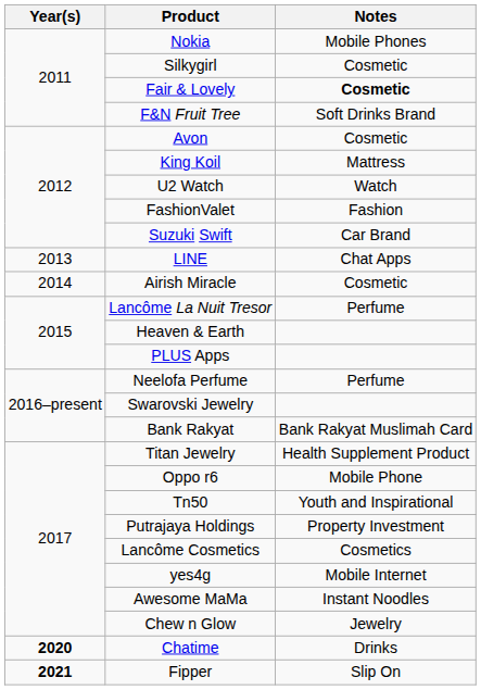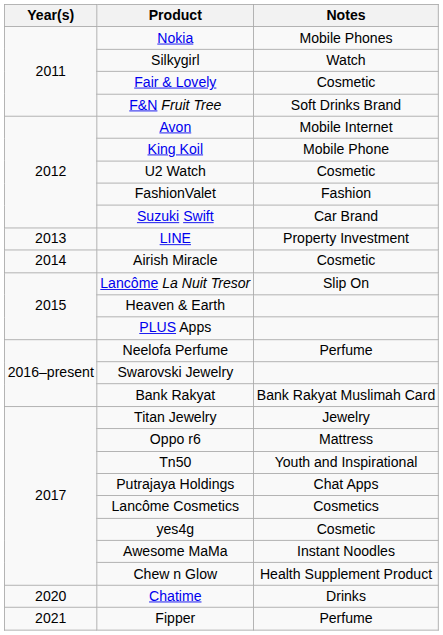 <table class="wikitable" style="text-align:center;">
 <tr>
 <th scope="col">Year(s)</th>
 <th scope="col">Product</th>
 <th scope="col">Notes</th>
 </tr>
 <tr>
 <td rowspan=4>2011</td>
 <td><a href='#'>Nokia</a></td>
 <td>Mobile Phones</td>
 </tr>
 <tr>
 <td>Silkygirl</td>
-<td>Cosmetic</td>
+<td>Watch</td>
 </tr>
 <tr>
 <td><a href='#'>Fair & Lovely</a></td>
-<td><strong>Cosmetic</strong></td>
+<td>Cosmetic</td>
 </tr>
 <tr>
 <td><a href='#'>F&N</a> <em>Fruit Tree</em></td>
 <td>Soft Drinks Brand</td>
 </tr>
 <tr>
 <td rowspan=5>2012</td>
 <td><a href='#'>Avon</a></td>
-<td>Cosmetic</td>
+<td>Mobile Internet</td>
 </tr>
 <tr>
 <td><a href='#'>King Koil</a></td>
-<td>Mattress</td>
+<td>Mobile Phone</td>
 </tr>
 <tr>
 <td>U2 Watch</td>
-<td>Watch</td>
+<td>Cosmetic</td>
 </tr>
 <tr>
 <td>FashionValet</td>
 <td>Fashion</td>
 </tr>
 <tr>
 <td><a href='#'>Suzuki</a> <a href='#'>Swift</a></td>
 <td>Car Brand</td>
 </tr>
 <tr>
 <td rowspan=1>2013</td>
 <td><a href='#'>LINE</a></td>
-<td>Chat Apps</td>
+<td>Property Investment</td>
 </tr>
 <tr>
 <td rowspan=1>2014</td>
 <td>Airish Miracle</td>
 <td>Cosmetic</td>
 </tr>
 <tr>
 <td rowspan=3>2015</td>
 <td><a href='#'>Lancôme</a> <em>La Nuit Tresor</em></td>
-<td>Perfume</td>
+<td>Slip On</td>
 </tr>
 <tr>
 <td>Heaven & Earth</td>
 <td></td>
 </tr>
 <tr>
 <td><a href='#'>PLUS</a> Apps</td>
 <td></td>
 </tr>
 <tr>
 <td rowspan=3>2016–present</td>
 <td>Neelofa Perfume</td>
 <td>Perfume</td>
 </tr>
 <tr>
 <td>Swarovski Jewelry</td>
 <td></td>
 </tr>
 <tr>
 <td>Bank Rakyat</td>
 <td>Bank Rakyat Muslimah Card</td>
 </tr>
 <tr>
 <td rowspan=8>2017</td>
 <td>Titan Jewelry</td>
-<td>Health Supplement Product</td>
+<td>Jewelry</td>
 </tr>
 <tr>
 <td>Oppo r6</td>
-<td>Mobile Phone</td>
+<td>Mattress</td>
 </tr>
 <tr>
 <td>Tn50</td>
 <td>Youth and Inspirational</td>
 </tr>
 <tr>
 <td>Putrajaya Holdings</td>
-<td>Property Investment</td>
+<td>Chat Apps</td>
 </tr>
 <tr>
 <td>Lancôme Cosmetics</td>
 <td>Cosmetics</td>
 </tr>
 <tr>
 <td>yes4g</td>
-<td>Mobile Internet</td>
+<td>Cosmetic</td>
 </tr>
 <tr>
 <td>Awesome MaMa</td>
 <td>Instant Noodles</td>
 </tr>
 <tr>
 <td>Chew n Glow</td>
-<td>Jewelry</td>
+<td>Health Supplement Product</td>
 </tr>
 <tr>
-<td><strong>2020</strong></td>
+<td>2020</td>
 <td><a href='#'>Chatime</a></td>
 <td>Drinks</td>
 </tr>
 <tr>
-<td><strong>2021</strong></td>
+<td>2021</td>
 <td>Fipper</td>
-<td>Slip On</td>
+<td>Perfume</td>
 </tr>
 </table>
